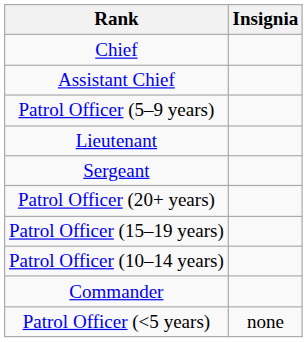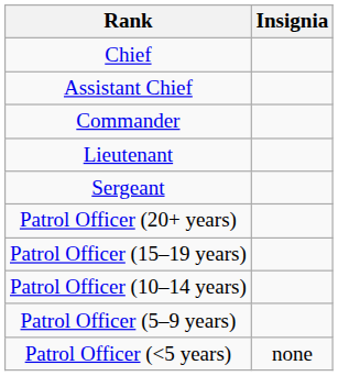 <table border="1" cellspacing="0" cellpadding="5" style="border-collapse:collapse;" class="wikitable">
 <tr>
 <th>Rank</th>
 <th>Insignia  </th>
 </tr>
 <tr>
 <td align="center"><a href='#'>Chief</a></td>
 <td align="center"></td>
 </tr>
 <tr>
 <td align="center"><a href='#'>Assistant Chief</a></td>
 <td align="center"></td>
 </tr>
 <tr>
-<td align="center"><a href='#'>Patrol Officer</a> (5–9 years)</td>
+<td align="center"><a href='#'>Commander</a></td>
 <td align="center"></td>
 </tr>
 <tr>
 <td align="center"><a href='#'>Lieutenant</a></td>
 <td align="center"></td>
 </tr>
 <tr>
 <td align="center"><a href='#'>Sergeant</a></td>
 <td align="center"></td>
 </tr>
 <tr>
 <td align="center"><a href='#'>Patrol Officer</a> (20+ years)</td>
 <td align="center"></td>
 </tr>
 <tr>
 <td align="center"><a href='#'>Patrol Officer</a> (15–19 years)</td>
 <td align="center"></td>
 </tr>
 <tr>
 <td align="center"><a href='#'>Patrol Officer</a> (10–14 years)</td>
 <td align="center"></td>
 </tr>
 <tr>
-<td align="center"><a href='#'>Commander</a></td>
+<td align="center"><a href='#'>Patrol Officer</a> (5–9 years)</td>
 <td align="center"></td>
 </tr>
 <tr>
 <td align="center"><a href='#'>Patrol Officer</a> (<5 years)</td>
 <td align="center">none</td>
 </tr>
 </table>
